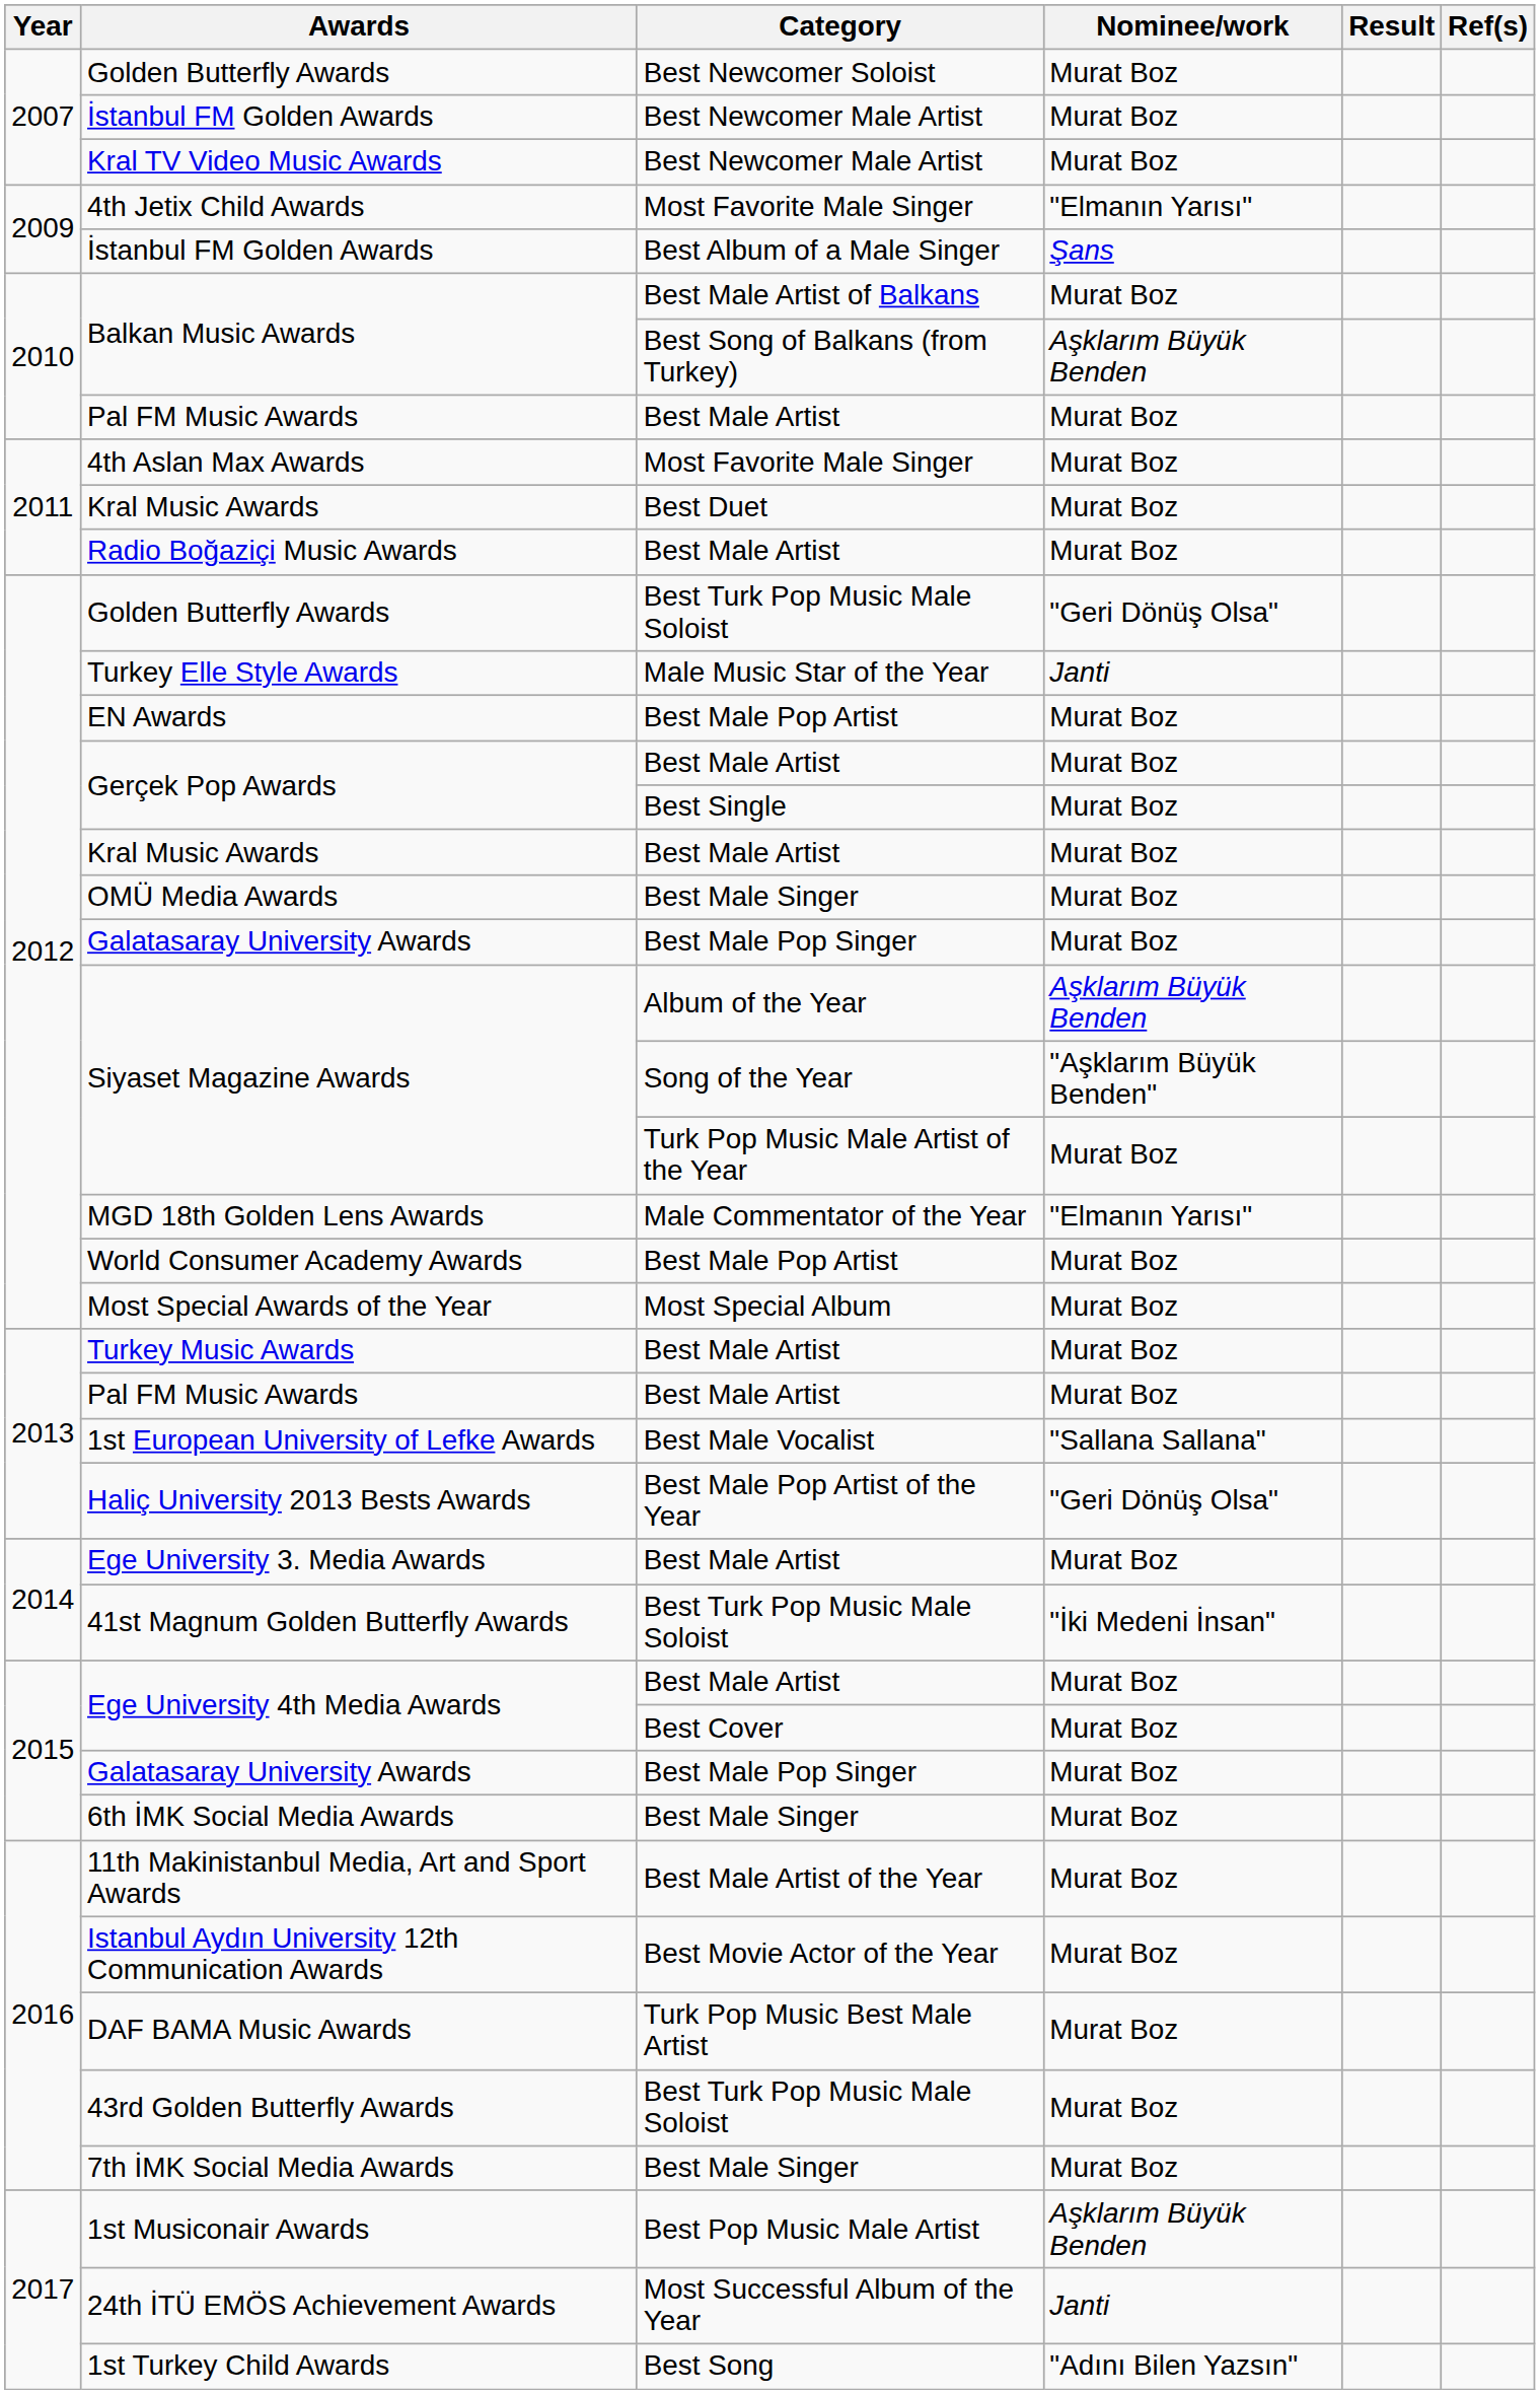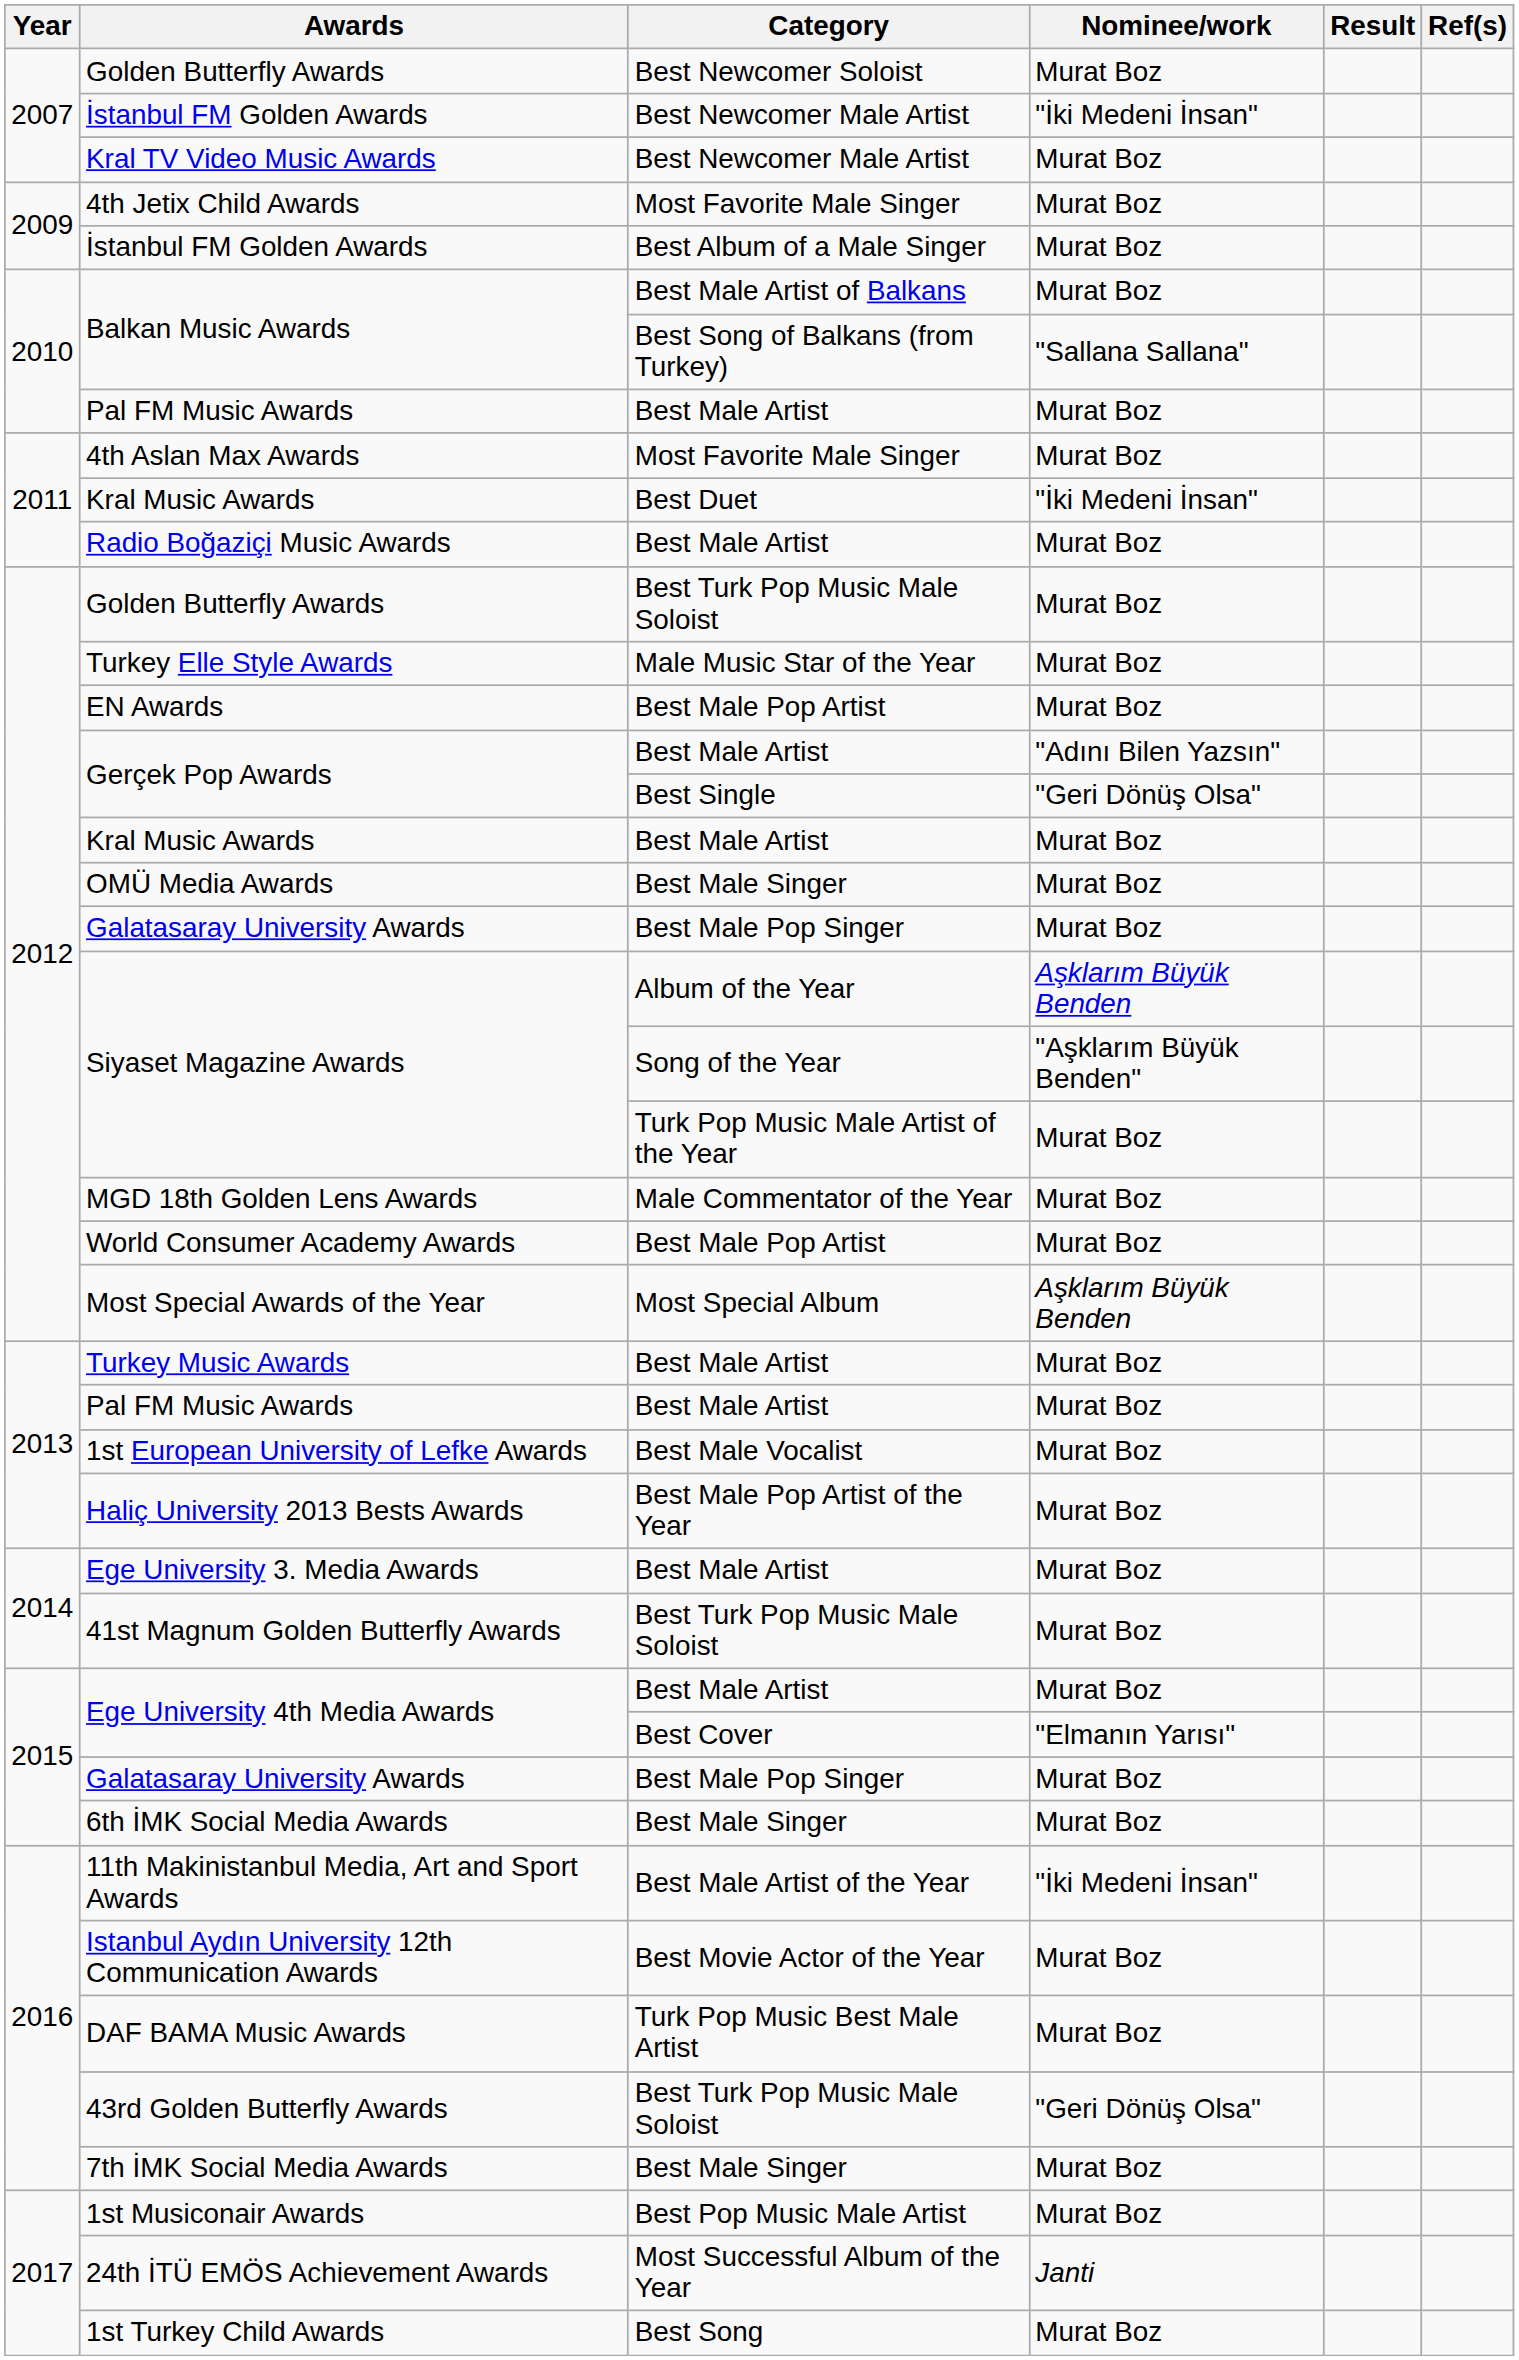 <table class="wikitable sortable">
 <tr>
 <th>Year</th>
 <th>Awards</th>
 <th>Category</th>
 <th>Nominee/work</th>
 <th>Result</th>
 <th class="unsortable">Ref(s)</th>
 </tr>
 <tr>
 <td rowspan="3" style="text-align:center;">2007</td>
 <td>Golden Butterfly Awards</td>
 <td>Best Newcomer Soloist</td>
 <td>Murat Boz</td>
 <td></td>
 <td style="text-align:center;"></td>
 </tr>
 <tr>
 <td><a href='#'>İstanbul FM</a> Golden Awards</td>
 <td>Best Newcomer Male Artist</td>
-<td>Murat Boz</td>
+<td>"İki Medeni İnsan"</td>
 <td></td>
 <td style="text-align:center;"></td>
 </tr>
 <tr>
 <td><a href='#'>Kral TV Video Music Awards</a></td>
 <td>Best Newcomer Male Artist</td>
 <td>Murat Boz</td>
 <td></td>
 <td style="text-align:center;"></td>
 </tr>
 <tr>
 <td rowspan="2" style="text-align:center;">2009</td>
 <td>4th Jetix Child Awards</td>
 <td>Most Favorite Male Singer</td>
-<td>"Elmanın Yarısı"</td>
+<td>Murat Boz</td>
 <td></td>
 <td style="text-align:center;"></td>
 </tr>
 <tr>
 <td>İstanbul FM Golden Awards</td>
 <td>Best Album of a Male Singer</td>
-<td><em><a href='#'>Şans</a></em></td>
+<td>Murat Boz</td>
 <td></td>
 <td style="text-align:center;"></td>
 </tr>
 <tr>
 <td rowspan="3" style="text-align:center;">2010</td>
 <td rowspan="2">Balkan Music Awards</td>
 <td>Best Male Artist of <a href='#'>Balkans</a></td>
 <td>Murat Boz</td>
 <td></td>
 <td style="text-align:center;"></td>
 </tr>
 <tr>
 <td>Best Song of Balkans (from Turkey)</td>
-<td><em>Aşklarım Büyük Benden</em></td>
+<td>"Sallana Sallana"</td>
 <td></td>
 <td style="text-align:center;"></td>
 </tr>
 <tr>
 <td>Pal FM Music Awards</td>
 <td>Best Male Artist</td>
 <td>Murat Boz</td>
 <td></td>
 <td style="text-align:center;"></td>
 </tr>
 <tr>
 <td rowspan="3" style="text-align:center;">2011</td>
 <td>4th Aslan Max Awards</td>
 <td>Most Favorite Male Singer</td>
 <td>Murat Boz</td>
 <td></td>
 <td style="text-align:center;"></td>
 </tr>
 <tr>
 <td>Kral Music Awards</td>
 <td>Best Duet</td>
-<td>Murat Boz</td>
+<td>"İki Medeni İnsan"</td>
 <td></td>
 <td style="text-align:center;"></td>
 </tr>
 <tr>
 <td><a href='#'>Radio Boğaziçi</a> Music Awards</td>
 <td>Best Male Artist</td>
 <td>Murat Boz</td>
 <td></td>
 <td style="text-align:center;"></td>
 </tr>
 <tr>
 <td rowspan="14" style="text-align:center;">2012</td>
 <td>Golden Butterfly Awards</td>
 <td>Best Turk Pop Music Male Soloist</td>
-<td>"Geri Dönüş Olsa"</td>
+<td>Murat Boz</td>
 <td></td>
 <td style="text-align:center;"></td>
 </tr>
 <tr>
 <td>Turkey <a href='#'>Elle Style Awards</a></td>
 <td>Male Music Star of the Year</td>
-<td><em>Janti</em></td>
+<td>Murat Boz</td>
 <td></td>
 <td style="text-align:center;"></td>
 </tr>
 <tr>
 <td>EN Awards</td>
 <td>Best Male Pop Artist</td>
 <td>Murat Boz</td>
 <td></td>
 <td style="text-align:center;"></td>
 </tr>
 <tr>
 <td rowspan=2>Gerçek Pop Awards</td>
 <td>Best Male Artist</td>
-<td>Murat Boz</td>
+<td>"Adını Bilen Yazsın"</td>
 <td></td>
 <td style="text-align:center;"></td>
 </tr>
 <tr>
 <td>Best Single</td>
-<td>Murat Boz</td>
+<td>"Geri Dönüş Olsa"</td>
 <td></td>
 <td style="text-align:center;"></td>
 </tr>
 <tr>
 <td>Kral Music Awards</td>
 <td>Best Male Artist</td>
 <td>Murat Boz</td>
 <td></td>
 <td style="text-align:center;"></td>
 </tr>
 <tr>
 <td>OMÜ Media Awards</td>
 <td>Best Male Singer</td>
 <td>Murat Boz</td>
 <td></td>
 <td style="text-align:center;"></td>
 </tr>
 <tr>
 <td><a href='#'>Galatasaray University</a> Awards</td>
 <td>Best Male Pop Singer</td>
 <td>Murat Boz</td>
 <td></td>
 <td style="text-align:center;"></td>
 </tr>
 <tr>
 <td rowspan=3>Siyaset Magazine Awards</td>
 <td>Album of the Year</td>
 <td><em><a href='#'>Aşklarım Büyük Benden</a></em></td>
 <td></td>
 <td style="text-align:center;"></td>
 </tr>
 <tr>
 <td>Song of the Year</td>
 <td>"Aşklarım Büyük Benden"</td>
 <td></td>
 <td style="text-align:center;"></td>
 </tr>
 <tr>
 <td>Turk Pop Music Male Artist of the Year</td>
 <td>Murat Boz</td>
 <td></td>
 <td style="text-align:center;"></td>
 </tr>
 <tr>
 <td>MGD 18th Golden Lens Awards</td>
 <td>Male Commentator of the Year</td>
-<td>"Elmanın Yarısı"</td>
+<td>Murat Boz</td>
 <td></td>
 <td style="text-align:center;"></td>
 </tr>
 <tr>
 <td>World Consumer Academy Awards</td>
 <td>Best Male Pop Artist</td>
 <td>Murat Boz</td>
 <td></td>
 <td style="text-align:center;"></td>
 </tr>
 <tr>
 <td>Most Special Awards of the Year</td>
 <td>Most Special Album</td>
-<td>Murat Boz</td>
+<td><em>Aşklarım Büyük Benden</em></td>
 <td></td>
 <td style="text-align:center;"></td>
 </tr>
 <tr>
 <td rowspan="4" style="text-align:center;">2013</td>
 <td><a href='#'>Turkey Music Awards</a></td>
 <td>Best Male Artist</td>
 <td>Murat Boz</td>
 <td></td>
 <td style="text-align:center;"></td>
 </tr>
 <tr>
 <td>Pal FM Music Awards</td>
 <td>Best Male Artist</td>
 <td>Murat Boz</td>
 <td></td>
 <td style="text-align:center;"></td>
 </tr>
 <tr>
 <td>1st <a href='#'>European University of Lefke</a> Awards</td>
 <td>Best Male Vocalist</td>
-<td>"Sallana Sallana"</td>
+<td>Murat Boz</td>
 <td></td>
 <td style="text-align:center;"></td>
 </tr>
 <tr>
 <td><a href='#'>Haliç University</a> 2013 Bests Awards</td>
 <td>Best Male Pop Artist of the Year</td>
-<td>"Geri Dönüş Olsa"</td>
+<td>Murat Boz</td>
 <td></td>
 <td style="text-align:center;"></td>
 </tr>
 <tr>
 <td rowspan="2" style="text-align:center;">2014</td>
 <td><a href='#'>Ege University</a> 3. Media Awards</td>
 <td>Best Male Artist</td>
 <td>Murat Boz</td>
 <td></td>
 <td style="text-align:center;"></td>
 </tr>
 <tr>
 <td>41st Magnum Golden Butterfly Awards</td>
 <td>Best Turk Pop Music Male Soloist</td>
-<td>"İki Medeni İnsan"</td>
+<td>Murat Boz</td>
 <td></td>
 <td style="text-align:center;"></td>
 </tr>
 <tr>
 <td rowspan="4" style="text-align:center;">2015</td>
 <td rowspan=2><a href='#'>Ege University</a> 4th Media Awards</td>
 <td>Best Male Artist</td>
 <td>Murat Boz</td>
 <td></td>
 <td style="text-align:center;"></td>
 </tr>
 <tr>
 <td>Best Cover</td>
-<td>Murat Boz</td>
+<td>"Elmanın Yarısı"</td>
 <td></td>
 <td style="text-align:center;"></td>
 </tr>
 <tr>
 <td><a href='#'>Galatasaray University</a> Awards</td>
 <td>Best Male Pop Singer</td>
 <td>Murat Boz</td>
 <td></td>
 <td style="text-align:center;"></td>
 </tr>
 <tr>
 <td>6th İMK Social Media Awards</td>
 <td>Best Male Singer</td>
 <td>Murat Boz</td>
 <td></td>
 <td style="text-align:center;"></td>
 </tr>
 <tr>
 <td rowspan="5" style="text-align:center;">2016</td>
 <td>11th Makinistanbul Media, Art and Sport Awards</td>
 <td>Best Male Artist of the Year</td>
-<td>Murat Boz</td>
+<td>"İki Medeni İnsan"</td>
 <td></td>
 <td style="text-align:center;"></td>
 </tr>
 <tr>
 <td><a href='#'>Istanbul Aydın University</a> 12th Communication Awards</td>
 <td>Best Movie Actor of the Year</td>
 <td>Murat Boz</td>
 <td></td>
 <td style="text-align:center;"></td>
 </tr>
 <tr>
 <td>DAF BAMA Music Awards</td>
 <td>Turk Pop Music Best Male Artist</td>
 <td>Murat Boz</td>
 <td></td>
 <td style="text-align:center;"></td>
 </tr>
 <tr>
 <td>43rd Golden Butterfly Awards</td>
 <td>Best Turk Pop Music Male Soloist</td>
-<td>Murat Boz</td>
+<td>"Geri Dönüş Olsa"</td>
 <td></td>
 <td style="text-align:center;"></td>
 </tr>
 <tr>
 <td>7th İMK Social Media Awards</td>
 <td>Best Male Singer</td>
 <td>Murat Boz</td>
 <td></td>
 <td style="text-align:center;"></td>
 </tr>
 <tr>
 <td rowspan="3" style="text-align:center;">2017</td>
 <td>1st Musiconair Awards</td>
 <td>Best Pop Music Male Artist</td>
-<td><em>Aşklarım Büyük Benden</em></td>
+<td>Murat Boz</td>
 <td></td>
 <td style="text-align:center;"></td>
 </tr>
 <tr>
 <td>24th İTÜ EMÖS Achievement Awards</td>
 <td>Most Successful Album of the Year</td>
 <td><em>Janti</em></td>
 <td></td>
 <td style="text-align:center;"></td>
 </tr>
 <tr>
 <td>1st Turkey Child Awards</td>
 <td>Best Song</td>
-<td>"Adını Bilen Yazsın"</td>
+<td>Murat Boz</td>
 <td></td>
 <td style="text-align:center;"></td>
 </tr>
 </table>
